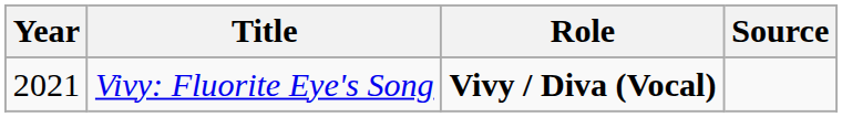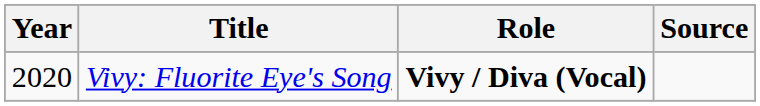 <table class="wikitable">
 <tr>
 <th>Year</th>
 <th>Title</th>
 <th>Role</th>
 <th>Source</th>
 </tr>
 <tr>
-<td>2021</td>
+<td>2020</td>
 <td><em><a href='#'>Vivy: Fluorite Eye's Song</a></em></td>
 <td><strong>Vivy / Diva (Vocal)</strong></td>
 <td></td>
 </tr>
 </table>
